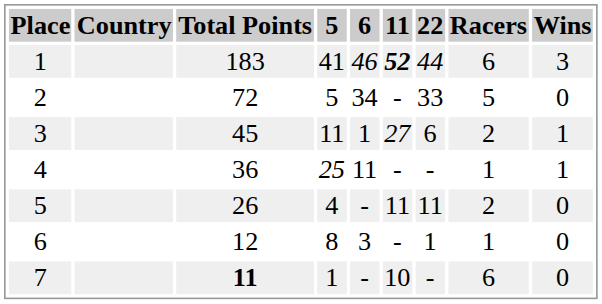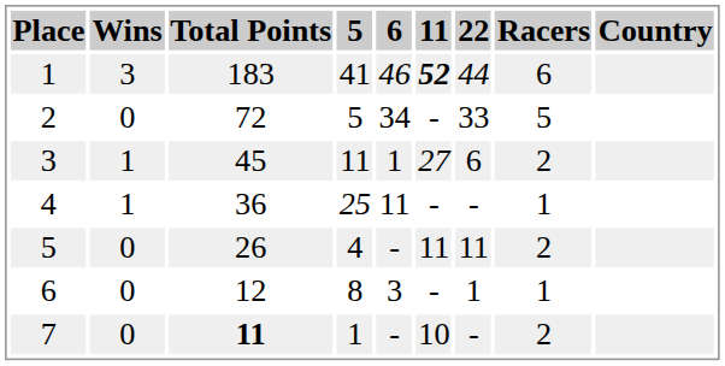 <table border="0" style="border: 1px solid #999; background-color:#FFFFFF; text-align:center">
 <tr align="center" bgcolor="#CCCCCC">
 <th>Place</th>
-<th>Country</th>
+<th>Wins</th>
 <th>Total Points</th>
 <th>5</th>
 <th>6</th>
 <th>11</th>
 <th>22</th>
 <th>Racers</th>
-<th>Wins</th>
+<th>Country</th>
 </tr>
 <tr bgcolor="#EFEFEF">
 <td>1</td>
-<td align="left"></td>
+<td>3</td>
 <td>183</td>
 <td>41</td>
 <td><em>46</em></td>
 <td><strong><em>52</em></strong></td>
 <td><em>44</em></td>
 <td>6</td>
-<td>3</td>
+<td align="left"></td>
 </tr>
 <tr>
 <td>2</td>
-<td align="left"></td>
+<td>0</td>
 <td>72</td>
 <td>5</td>
 <td>34</td>
 <td>-</td>
 <td>33</td>
 <td>5</td>
-<td>0</td>
+<td align="left"></td>
 </tr>
 <tr bgcolor="#EFEFEF">
 <td>3</td>
-<td align="left"></td>
+<td>1</td>
 <td>45</td>
 <td>11</td>
 <td>1</td>
 <td><em>27</em></td>
 <td>6</td>
 <td>2</td>
-<td>1</td>
+<td align="left"></td>
 </tr>
 <tr>
 <td>4</td>
-<td align="left"></td>
+<td>1</td>
 <td>36</td>
 <td><em>25</em></td>
 <td>11</td>
 <td>-</td>
 <td>-</td>
 <td>1</td>
-<td>1</td>
+<td align="left"></td>
 </tr>
 <tr bgcolor="#EFEFEF">
 <td>5</td>
-<td align="left"></td>
+<td>0</td>
 <td>26</td>
 <td>4</td>
 <td>-</td>
 <td>11</td>
 <td>11</td>
 <td>2</td>
-<td>0</td>
+<td align="left"></td>
 </tr>
 <tr>
 <td>6</td>
-<td align="left"></td>
+<td>0</td>
 <td>12</td>
 <td>8</td>
 <td>3</td>
 <td>-</td>
 <td>1</td>
 <td>1</td>
-<td>0</td>
+<td align="left"></td>
 </tr>
 <tr bgcolor="#EFEFEF">
 <td>7</td>
-<td align="left"></td>
+<td>0</td>
 <td><strong>11</strong></td>
 <td>1</td>
 <td>-</td>
 <td>10</td>
 <td>-</td>
-<td>6</td>
-<td>0</td>
+<td>2</td>
+<td align="left"></td>
 </tr>
 </table>
